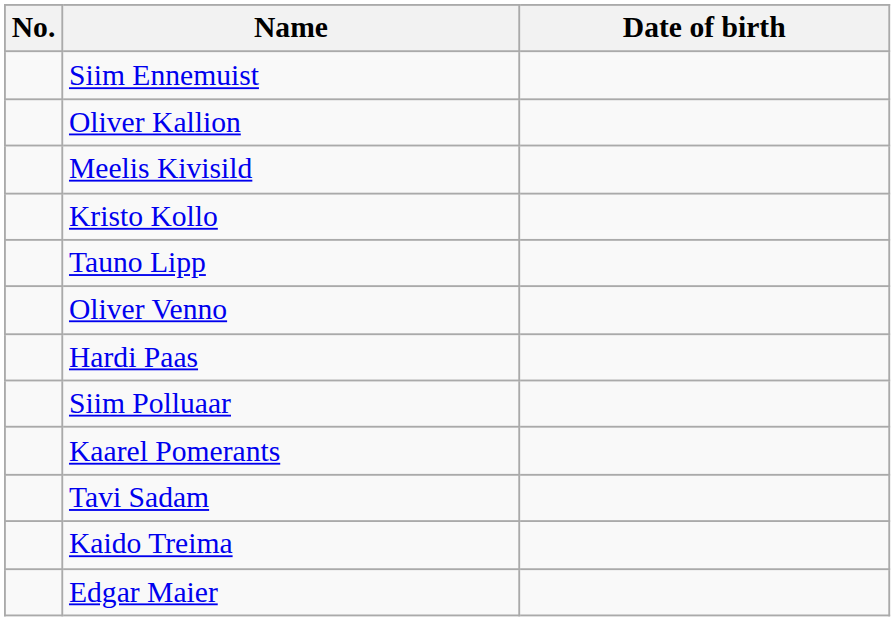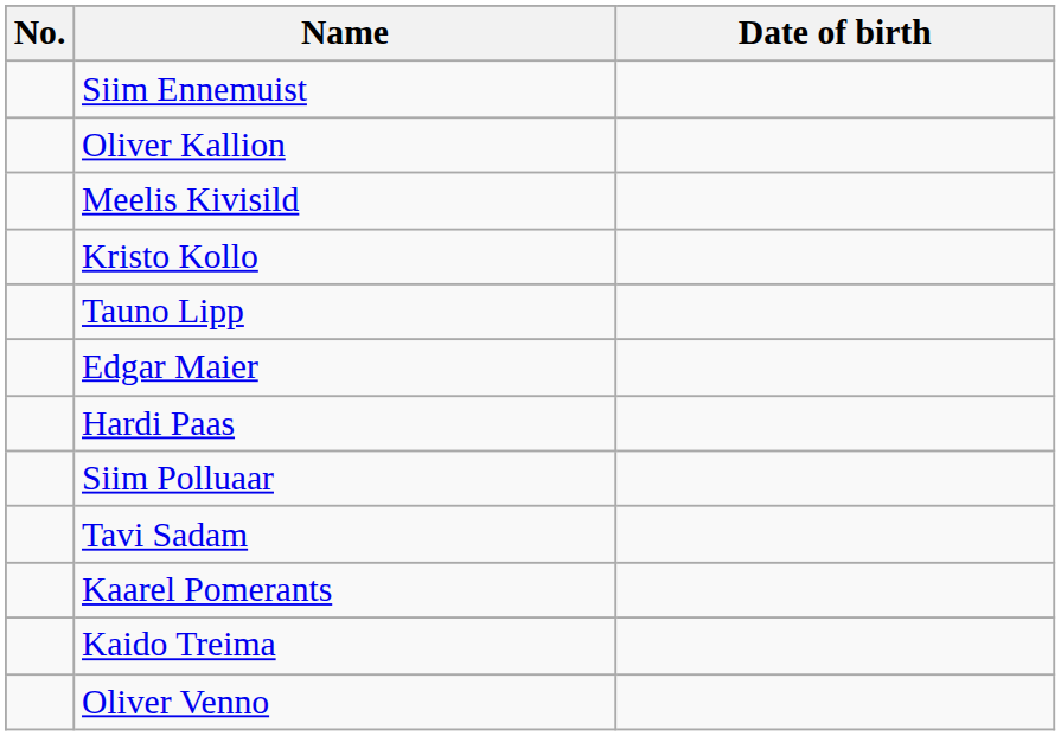 <table class="wikitable sortable" style="font-size:100%; text-align:center;">
 <tr>
 <th>No.</th>
 <th style=width:15em>Name</th>
 <th style=width:12em>Date of birth</th>
 </tr>
 <tr>
 <td></td>
 <td align=left><a href='#'>Siim Ennemuist</a></td>
 <td align=right></td>
 </tr>
 <tr>
 <td></td>
 <td align=left><a href='#'>Oliver Kallion</a></td>
 <td align=right></td>
 </tr>
 <tr>
 <td></td>
 <td align=left><a href='#'>Meelis Kivisild</a></td>
 <td align=right></td>
 </tr>
 <tr>
 <td></td>
 <td align=left><a href='#'>Kristo Kollo</a></td>
 <td align=right></td>
 </tr>
 <tr>
 <td></td>
 <td align=left><a href='#'>Tauno Lipp</a></td>
 <td align=right></td>
 </tr>
 <tr>
 <td></td>
-<td align=left><a href='#'>Oliver Venno</a></td>
+<td align=left><a href='#'>Edgar Maier</a></td>
 <td align=right></td>
 </tr>
 <tr>
 <td></td>
 <td align=left><a href='#'>Hardi Paas</a></td>
 <td align=right></td>
 </tr>
 <tr>
 <td></td>
 <td align=left><a href='#'>Siim Polluaar</a></td>
 <td align=right></td>
 </tr>
 <tr>
 <td></td>
-<td align=left><a href='#'>Kaarel Pomerants</a></td>
+<td align=left><a href='#'>Tavi Sadam</a></td>
 <td align=right></td>
 </tr>
 <tr>
 <td></td>
-<td align=left><a href='#'>Tavi Sadam</a></td>
+<td align=left><a href='#'>Kaarel Pomerants</a></td>
 <td align=right></td>
 </tr>
 <tr>
 <td></td>
 <td align=left><a href='#'>Kaido Treima</a></td>
 <td align=right></td>
 </tr>
 <tr>
 <td></td>
-<td align=left><a href='#'>Edgar Maier</a></td>
+<td align=left><a href='#'>Oliver Venno</a></td>
 <td align=right></td>
 </tr>
 </table>
